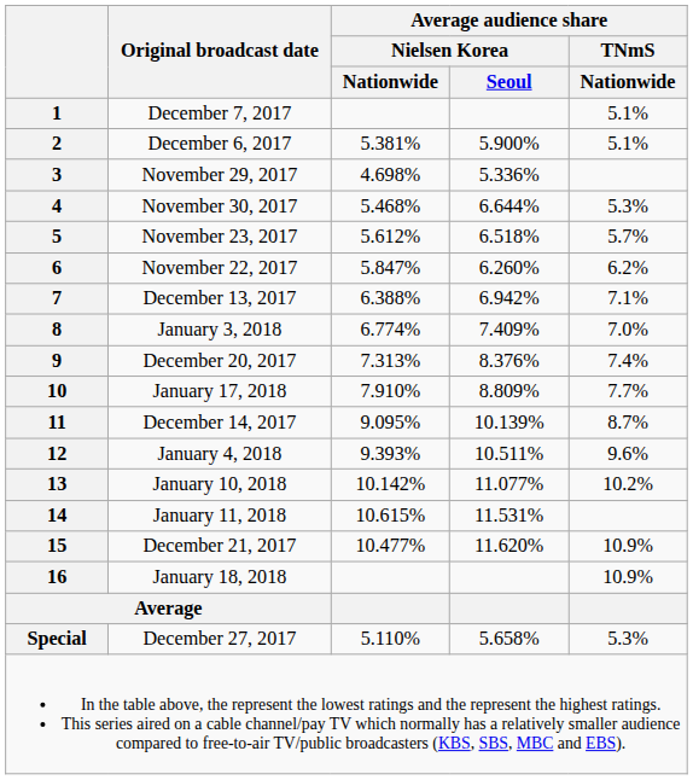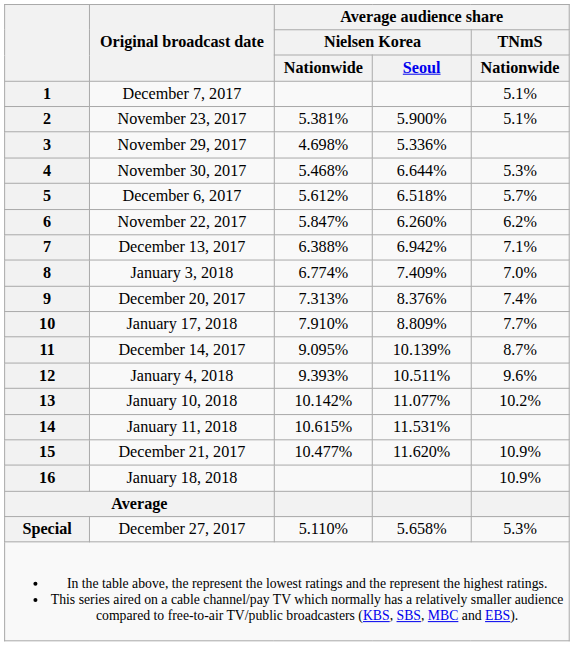 <table class="wikitable" style="text-align:center; max-width:560px; margin-left: auto; margin-right: auto; border: none;">
 <tr>
 </tr>
 <tr>
 <th rowspan="3"></th>
 <th rowspan="3">Original broadcast date</th>
 <th colspan="3">Average audience share</th>
 </tr>
 <tr>
 <th colspan="2">Nielsen Korea</th>
 <th>TNmS</th>
 </tr>
 <tr>
 <th width="90">Nationwide</th>
 <th width="90"><a href='#'>Seoul</a></th>
 <th width="90">Nationwide</th>
 </tr>
 <tr>
 <th>1</th>
 <td>December 7, 2017</td>
 <td></td>
 <td></td>
 <td>5.1%</td>
 </tr>
 <tr>
 <th>2</th>
-<td>December 6, 2017</td>
+<td>November 23, 2017</td>
 <td>5.381%</td>
 <td>5.900%</td>
 <td>5.1%</td>
 </tr>
 <tr>
 <th>3</th>
 <td>November 29, 2017</td>
 <td>4.698%</td>
 <td>5.336%</td>
 <td></td>
 </tr>
 <tr>
 <th>4</th>
 <td>November 30, 2017</td>
 <td>5.468%</td>
 <td>6.644%</td>
 <td>5.3%</td>
 </tr>
 <tr>
 <th>5</th>
-<td>November 23, 2017</td>
+<td>December 6, 2017</td>
 <td>5.612%</td>
 <td>6.518%</td>
 <td>5.7%</td>
 </tr>
 <tr>
 <th>6</th>
 <td>November 22, 2017</td>
 <td>5.847%</td>
 <td>6.260%</td>
 <td>6.2%</td>
 </tr>
 <tr>
 <th>7</th>
 <td>December 13, 2017</td>
 <td>6.388%</td>
 <td>6.942%</td>
 <td>7.1%</td>
 </tr>
 <tr>
 <th>8</th>
 <td>January 3, 2018</td>
 <td>6.774%</td>
 <td>7.409%</td>
 <td>7.0%</td>
 </tr>
 <tr>
 <th>9</th>
 <td>December 20, 2017</td>
 <td>7.313%</td>
 <td>8.376%</td>
 <td>7.4%</td>
 </tr>
 <tr>
 <th>10</th>
 <td>January 17, 2018</td>
 <td>7.910%</td>
 <td>8.809%</td>
 <td>7.7%</td>
 </tr>
 <tr>
 <th>11</th>
 <td>December 14, 2017</td>
 <td>9.095%</td>
 <td>10.139%</td>
 <td>8.7%</td>
 </tr>
 <tr>
 <th>12</th>
 <td>January 4, 2018</td>
 <td>9.393%</td>
 <td>10.511%</td>
 <td>9.6%</td>
 </tr>
 <tr>
 <th>13</th>
 <td>January 10, 2018</td>
 <td>10.142%</td>
 <td>11.077%</td>
 <td>10.2%</td>
 </tr>
 <tr>
 <th>14</th>
 <td>January 11, 2018</td>
 <td>10.615%</td>
 <td>11.531%</td>
 <td></td>
 </tr>
 <tr>
 <th>15</th>
 <td>December 21, 2017</td>
 <td>10.477%</td>
 <td>11.620%</td>
 <td>10.9%</td>
 </tr>
 <tr>
 <th>16</th>
 <td>January 18, 2018</td>
 <td></td>
 <td></td>
 <td>10.9%</td>
 </tr>
 <tr>
 <th colspan="2">Average</th>
 <th></th>
 <th></th>
 <th></th>
 </tr>
 <tr>
 <th>Special</th>
 <td>December 27, 2017</td>
 <td>5.110%</td>
 <td>5.658%</td>
 <td>5.3%</td>
 </tr>
 <tr>
 <td colspan="5" style="font-size:85%"><br><ul><li>In the table above, the <strong></strong> represent the lowest ratings and the <strong></strong> represent the highest ratings.</li><li>This series aired on a cable channel/pay TV which normally has a relatively smaller audience compared to free-to-air TV/public broadcasters (<a href='#'>KBS</a>, <a href='#'>SBS</a>, <a href='#'>MBC</a> and <a href='#'>EBS</a>).</li></ul></td>
 </tr>
 </table>
